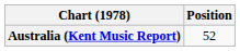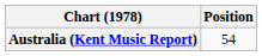 <table class="wikitable sortable plainrowheaders" style="text-align:center">
 <tr>
 <th>Chart (1978)</th>
 <th>Position</th>
 </tr>
 <tr>
 <th scope="row">Australia (<a href='#'>Kent Music Report</a>)</th>
-<td>52</td>
+<td>54</td>
 </tr>
 </table>
